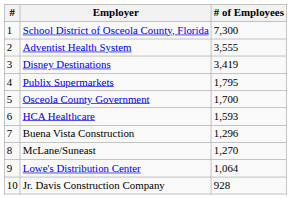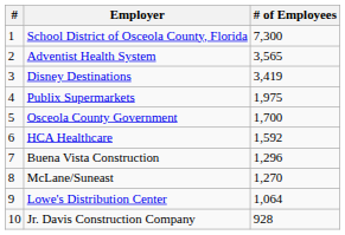 <table class="wikitable">
 <tr>
 <th>#</th>
 <th>Employer</th>
 <th># of Employees</th>
 </tr>
 <tr>
 <td>1</td>
 <td><a href='#'>School District of Osceola County, Florida</a></td>
 <td>7,300</td>
 </tr>
 <tr>
 <td>2</td>
 <td><a href='#'>Adventist Health System</a></td>
-<td>3,555</td>
+<td>3,565</td>
 </tr>
 <tr>
 <td>3</td>
 <td><a href='#'>Disney Destinations</a></td>
 <td>3,419</td>
 </tr>
 <tr>
 <td>4</td>
 <td><a href='#'>Publix Supermarkets</a></td>
-<td>1,795</td>
+<td>1,975</td>
 </tr>
 <tr>
 <td>5</td>
 <td><a href='#'>Osceola County Government</a></td>
 <td>1,700</td>
 </tr>
 <tr>
 <td>6</td>
 <td><a href='#'>HCA Healthcare</a></td>
-<td>1,593</td>
+<td>1,592</td>
 </tr>
 <tr>
 <td>7</td>
 <td>Buena Vista Construction</td>
 <td>1,296</td>
 </tr>
 <tr>
 <td>8</td>
 <td>McLane/Suneast</td>
 <td>1,270</td>
 </tr>
 <tr>
 <td>9</td>
 <td><a href='#'>Lowe's Distribution Center</a></td>
 <td>1,064</td>
 </tr>
 <tr>
 <td>10</td>
 <td>Jr. Davis Construction Company</td>
 <td>928</td>
 </tr>
 </table>
